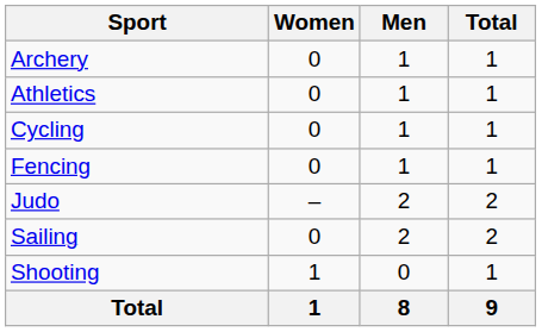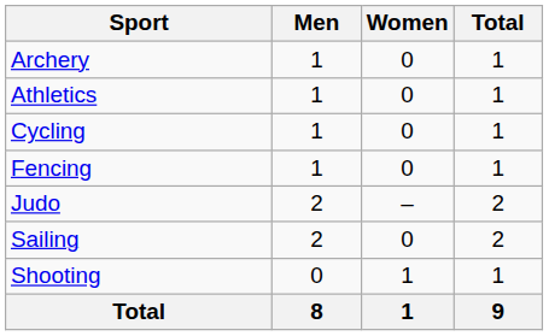 <table class="wikitable sortable" style="text-align:center;">
 <tr>
 <th width=180>Sport</th>
+<th width=55>Men</th>
 <th width=55>Women</th>
-<th width=55>Men</th>
 <th width=55>Total</th>
 </tr>
 <tr>
 <td align=left><a href='#'>Archery</a></td>
+<td>1</td>
+<td>0</td>
+<td>1</td>
+</tr>
+<tr>
+<td align=left><a href='#'>Athletics</a></td>
+<td>1</td>
+<td>0</td>
+<td>1</td>
+</tr>
+<tr>
+<td align=left><a href='#'>Cycling</a></td>
+<td>1</td>
+<td>0</td>
+<td>1</td>
+</tr>
+<tr>
+<td align=left><a href='#'>Fencing</a></td>
+<td>1</td>
+<td>0</td>
+<td>1</td>
+</tr>
+<tr>
+<td align=left><a href='#'>Judo</a></td>
+<td>2</td>
+<td>–</td>
+<td>2</td>
+</tr>
+<tr>
+<td align=left><a href='#'>Sailing</a></td>
+<td>2</td>
+<td>0</td>
+<td>2</td>
+</tr>
+<tr>
+<td align=left><a href='#'>Shooting</a></td>
 <td>0</td>
 <td>1</td>
 <td>1</td>
 </tr>
 <tr>
-<td align=left><a href='#'>Athletics</a></td>
-<td>0</td>
-<td>1</td>
-<td>1</td>
-</tr>
-<tr>
-<td align=left><a href='#'>Cycling</a></td>
-<td>0</td>
-<td>1</td>
-<td>1</td>
-</tr>
-<tr>
-<td align=left><a href='#'>Fencing</a></td>
-<td>0</td>
-<td>1</td>
-<td>1</td>
-</tr>
-<tr>
-<td align=left><a href='#'>Judo</a></td>
-<td>–</td>
-<td>2</td>
-<td>2</td>
-</tr>
-<tr>
-<td align=left><a href='#'>Sailing</a></td>
-<td>0</td>
-<td>2</td>
-<td>2</td>
-</tr>
-<tr>
-<td align=left><a href='#'>Shooting</a></td>
-<td>1</td>
-<td>0</td>
-<td>1</td>
-</tr>
-<tr>
 <th>Total</th>
+<th>8</th>
 <th>1</th>
-<th>8</th>
 <th>9</th>
 </tr>
 </table>
